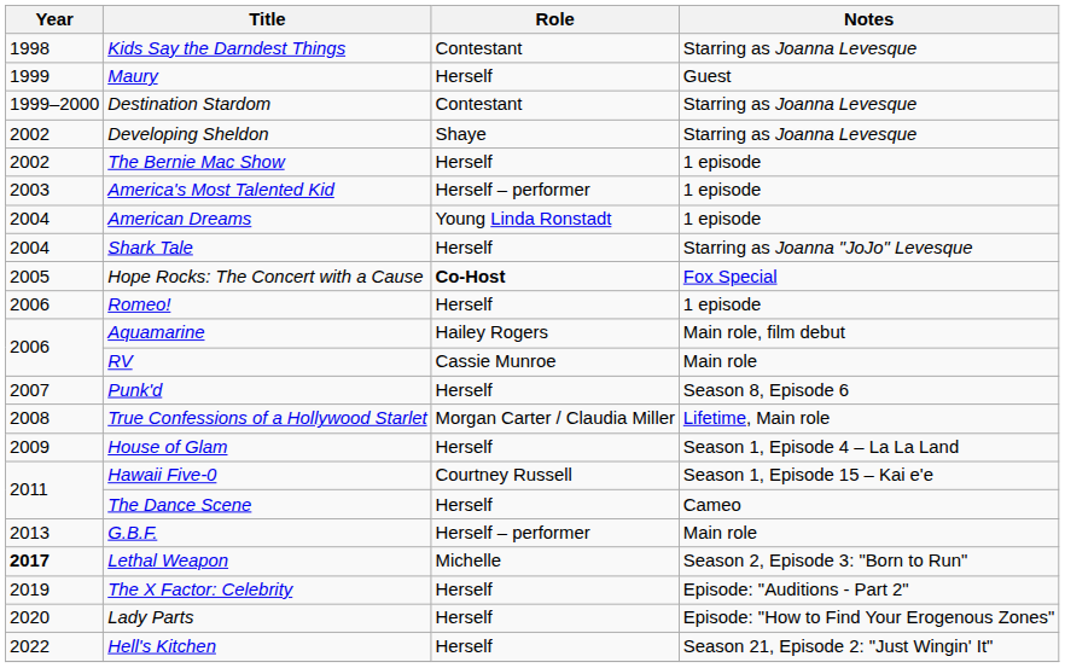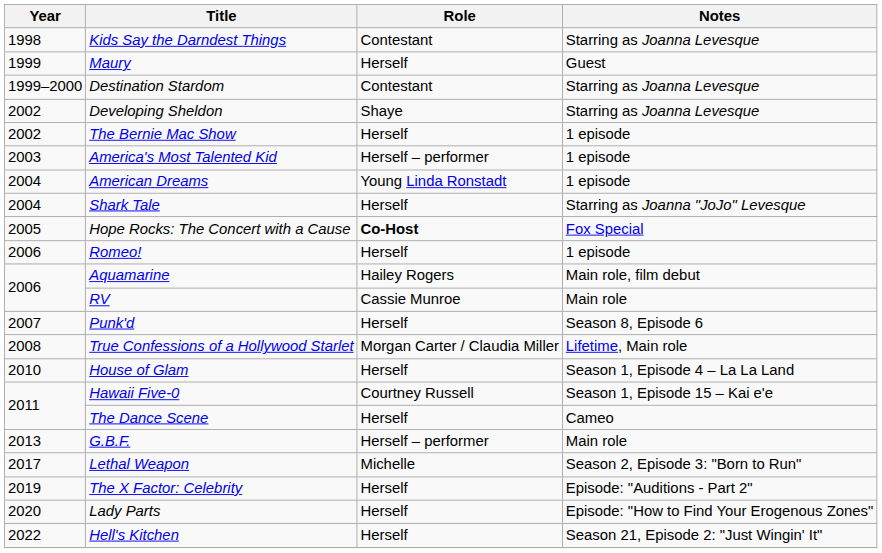 <table class="wikitable sortable">
 <tr>
 <th>Year</th>
 <th>Title</th>
 <th>Role</th>
 <th class="unsortable">Notes</th>
 </tr>
 <tr>
 <td>1998</td>
 <td><em><a href='#'>Kids Say the Darndest Things</a></em></td>
 <td>Contestant</td>
 <td>Starring as <em>Joanna Levesque</em></td>
 </tr>
 <tr>
 <td>1999</td>
 <td><em><a href='#'>Maury</a></em></td>
 <td>Herself</td>
 <td>Guest</td>
 </tr>
 <tr>
 <td>1999–2000</td>
 <td><em>Destination Stardom</em></td>
 <td>Contestant</td>
 <td>Starring as <em>Joanna Levesque</em></td>
 </tr>
 <tr>
 <td>2002</td>
 <td><em>Developing Sheldon</em></td>
 <td>Shaye</td>
 <td>Starring as <em>Joanna Levesque</em></td>
 </tr>
 <tr>
 <td>2002</td>
 <td><em><a href='#'>The Bernie Mac Show</a></em></td>
 <td>Herself</td>
 <td>1 episode</td>
 </tr>
 <tr>
 <td>2003</td>
 <td><em><a href='#'>America's Most Talented Kid</a></em></td>
 <td>Herself – performer</td>
 <td>1 episode</td>
 </tr>
 <tr>
 <td>2004</td>
 <td><em><a href='#'>American Dreams</a></em></td>
 <td>Young <a href='#'>Linda Ronstadt</a></td>
 <td>1 episode</td>
 </tr>
 <tr>
 <td>2004</td>
 <td><em><a href='#'>Shark Tale</a></em></td>
 <td>Herself</td>
 <td>Starring as <em>Joanna "JoJo" Levesque</em></td>
 </tr>
 <tr>
 <td>2005</td>
 <td><em>Hope Rocks: The Concert with a Cause</em></td>
 <td><strong>Co-Host</strong></td>
 <td><a href='#'>Fox Special</a></td>
 </tr>
 <tr>
 <td>2006</td>
 <td><em><a href='#'>Romeo!</a></em></td>
 <td>Herself</td>
 <td>1 episode</td>
 </tr>
 <tr>
 <td rowspan=2>2006</td>
 <td><em><a href='#'>Aquamarine</a></em></td>
 <td>Hailey Rogers</td>
 <td>Main role, film debut</td>
 </tr>
 <tr>
 <td><em><a href='#'>RV</a></em></td>
 <td>Cassie Munroe</td>
 <td>Main role</td>
 </tr>
 <tr>
 <td>2007</td>
 <td><em><a href='#'>Punk'd</a></em></td>
 <td>Herself</td>
 <td>Season 8, Episode 6</td>
 </tr>
 <tr>
 <td>2008</td>
 <td><em><a href='#'>True Confessions of a Hollywood Starlet</a></em></td>
 <td>Morgan Carter / Claudia Miller</td>
 <td><a href='#'>Lifetime</a>, Main role</td>
 </tr>
 <tr>
-<td>2009</td>
+<td>2010</td>
 <td><em><a href='#'>House of Glam</a></em></td>
 <td>Herself</td>
 <td>Season 1, Episode 4 – La La Land</td>
 </tr>
 <tr>
 <td rowspan=2>2011</td>
 <td><em><a href='#'>Hawaii Five-0</a></em></td>
 <td>Courtney Russell</td>
 <td>Season 1, Episode 15 – Kai e'e</td>
 </tr>
 <tr>
 <td><em><a href='#'>The Dance Scene</a></em></td>
 <td>Herself</td>
 <td>Cameo</td>
 </tr>
 <tr>
 <td>2013</td>
 <td><em><a href='#'>G.B.F.</a></em></td>
 <td>Herself – performer</td>
 <td>Main role</td>
 </tr>
 <tr>
-<td><strong>2017</strong></td>
+<td>2017</td>
 <td><em><a href='#'>Lethal Weapon</a></em></td>
 <td>Michelle</td>
 <td>Season 2, Episode 3: "Born to Run"</td>
 </tr>
 <tr>
 <td>2019</td>
 <td><em><a href='#'>The X Factor: Celebrity</a></em></td>
 <td>Herself</td>
 <td>Episode: "Auditions - Part 2"</td>
 </tr>
 <tr>
 <td>2020</td>
 <td><em>Lady Parts</em></td>
 <td>Herself</td>
 <td>Episode: "How to Find Your Erogenous Zones"</td>
 </tr>
 <tr>
 <td>2022</td>
 <td><em><a href='#'>Hell's Kitchen</a></em></td>
 <td>Herself</td>
 <td>Season 21, Episode 2: "Just Wingin' It"</td>
 </tr>
 <tr>
 </tr>
 </table>
